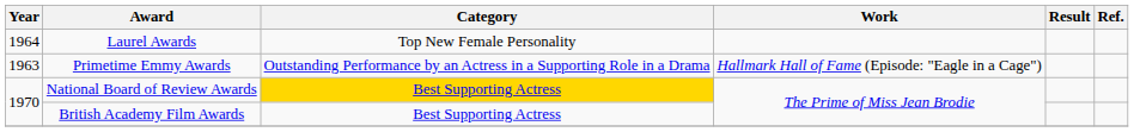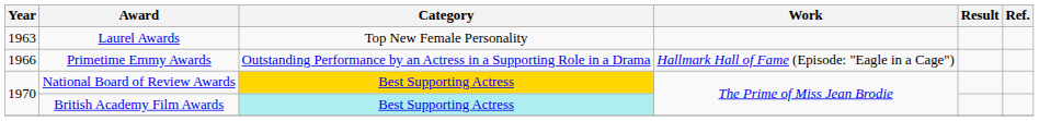 <table class="wikitable sortable plainrowheaders" style="text-align:center;">
 <tr>
 <th>Year</th>
 <th>Award</th>
 <th>Category</th>
 <th>Work</th>
 <th>Result</th>
 <th>Ref.</th>
 </tr>
 <tr>
-<td>1964</td>
+<td>1963</td>
 <td><a href='#'>Laurel Awards</a></td>
 <td>Top New Female Personality</td>
 <td></td>
 <td></td>
 <td></td>
 </tr>
 <tr>
-<td>1963</td>
+<td>1966</td>
 <td><a href='#'>Primetime Emmy Awards</a></td>
 <td><a href='#'>Outstanding Performance by an Actress in a Supporting Role in a Drama</a></td>
 <td><em><a href='#'>Hallmark Hall of Fame</a></em> (Episode: "Eagle in a Cage")</td>
 <td></td>
 <td></td>
 </tr>
 <tr>
 <td rowspan="2">1970</td>
 <td><a href='#'>National Board of Review Awards</a></td>
 <td style="background: gold;"><a href='#'>Best Supporting Actress</a></td>
 <td rowspan="2"><em><a href='#'>The Prime of Miss Jean Brodie</a></em></td>
 <td></td>
 <td></td>
 </tr>
 <tr>
 <td><a href='#'>British Academy Film Awards</a></td>
-<td><a href='#'>Best Supporting Actress</a></td>
+<td style="background: paleturquoise;"><a href='#'>Best Supporting Actress</a></td>
 <td></td>
 <td></td>
 </tr>
 <tr>
 </tr>
 </table>
